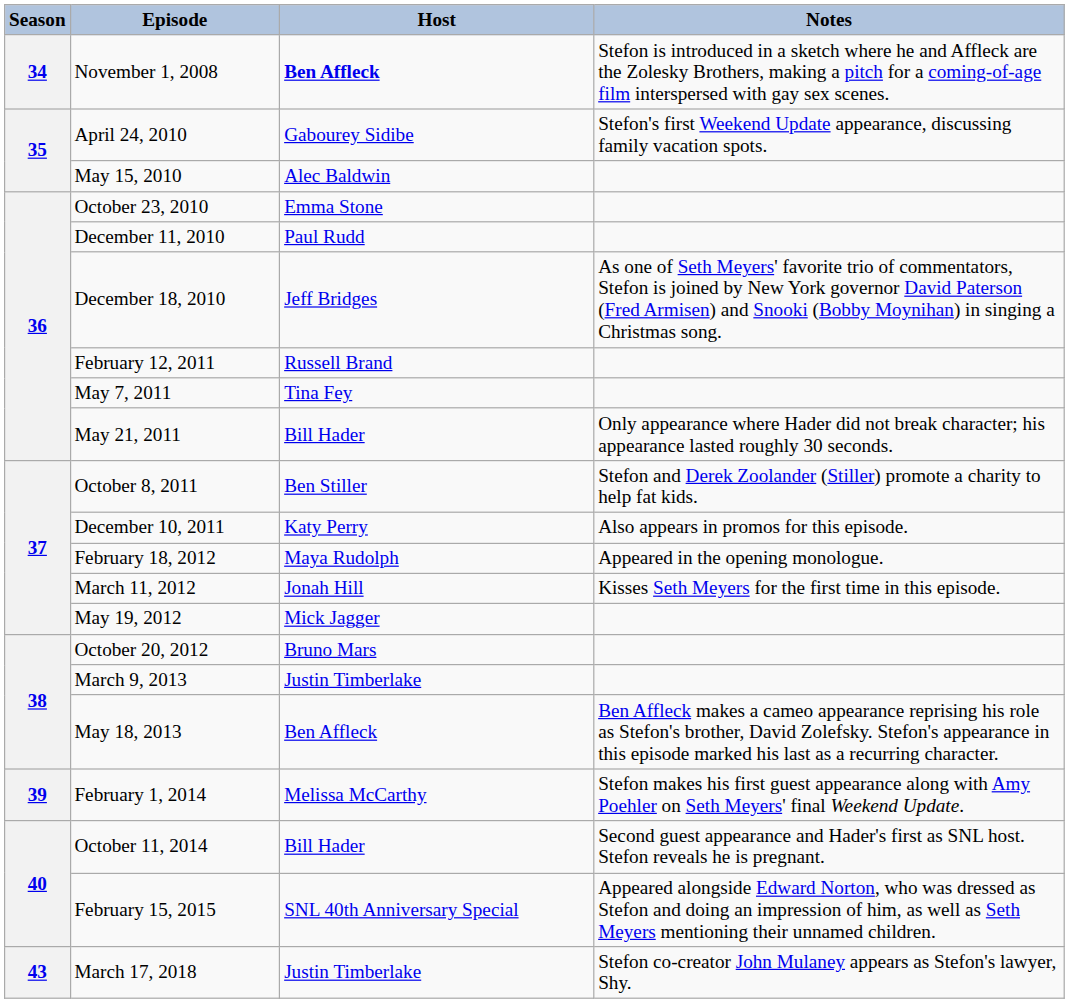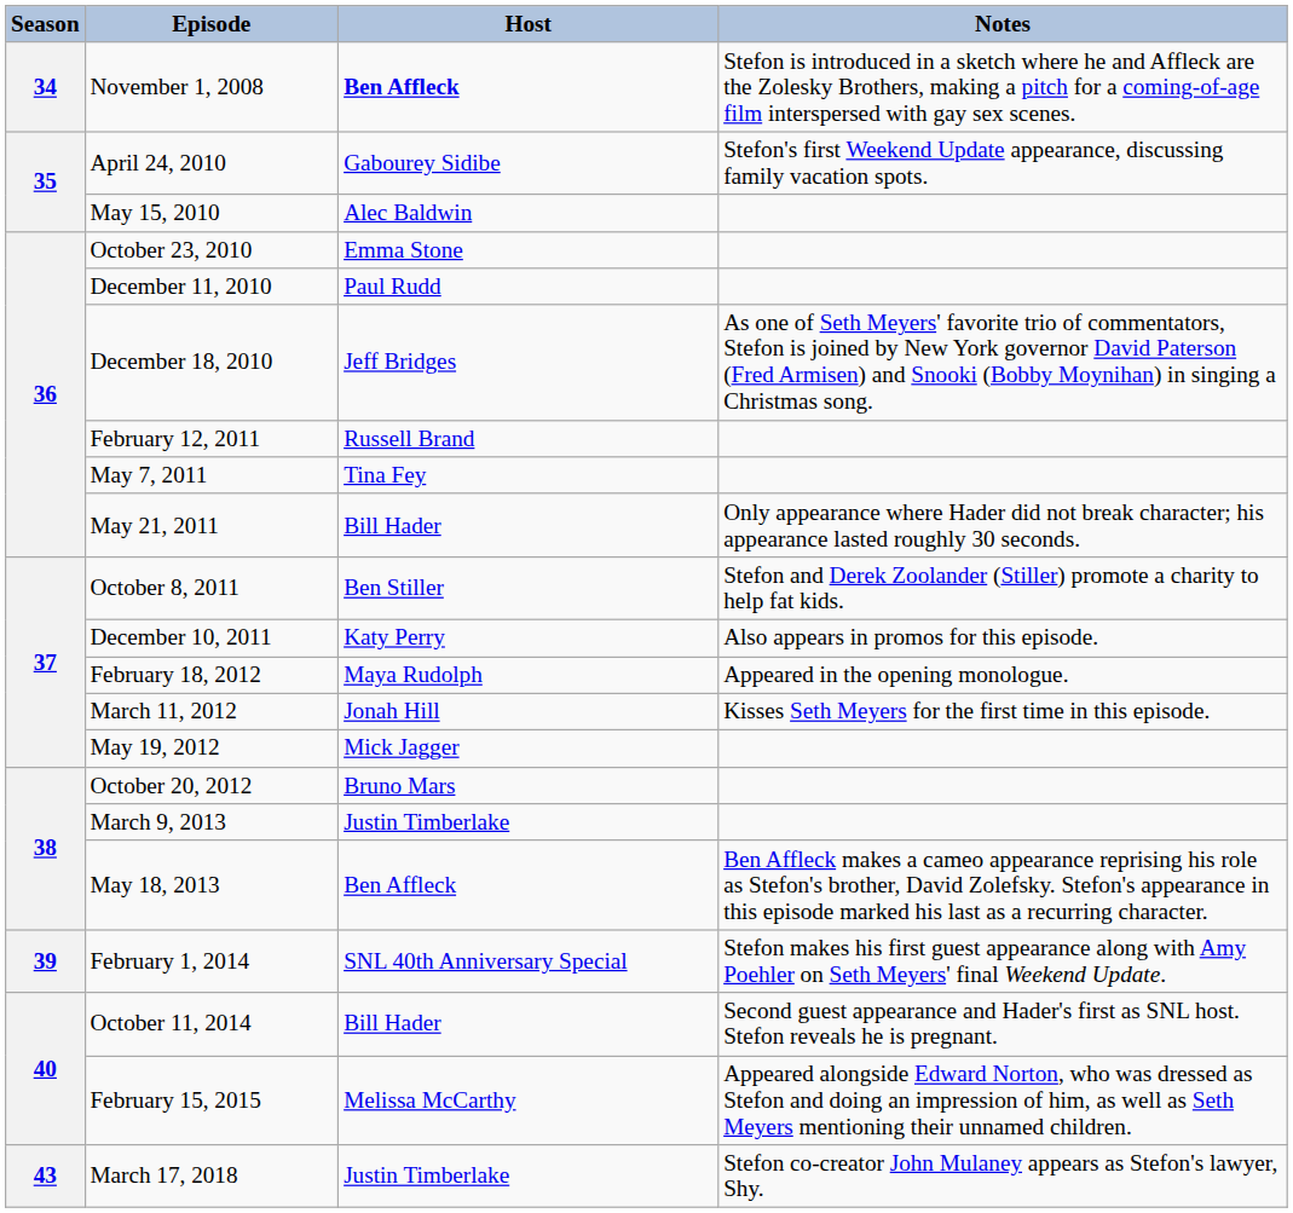 <table class="wikitable" style="width:100%;">
 <tr>
 <th style="background:#b0c4de; width:5%;">Season</th>
 <th style="background:#b0c4de; width:20%;">Episode</th>
 <th style="background:#b0c4de; width:30%;">Host</th>
 <th style="background:#b0c4de; width:45%;">Notes</th>
 </tr>
 <tr>
 <th><a href='#'>34</a></th>
 <td>November 1, 2008</td>
 <td><strong><a href='#'>Ben Affleck</a></strong></td>
 <td>Stefon is introduced in a sketch where he and Affleck are the Zolesky Brothers, making a <a href='#'>pitch</a> for a <a href='#'>coming-of-age film</a> interspersed with gay sex scenes.</td>
 </tr>
 <tr>
 <th rowspan="2"><a href='#'>35</a></th>
 <td>April 24, 2010</td>
 <td><a href='#'>Gabourey Sidibe</a></td>
 <td>Stefon's first <a href='#'>Weekend Update</a> appearance, discussing family vacation spots.</td>
 </tr>
 <tr>
 <td>May 15, 2010</td>
 <td><a href='#'>Alec Baldwin</a></td>
 <td></td>
 </tr>
 <tr>
 <th rowspan="6"><a href='#'>36</a></th>
 <td>October 23, 2010</td>
 <td><a href='#'>Emma Stone</a></td>
 <td></td>
 </tr>
 <tr>
 <td>December 11, 2010</td>
 <td><a href='#'>Paul Rudd</a></td>
 <td></td>
 </tr>
 <tr>
 <td>December 18, 2010</td>
 <td><a href='#'>Jeff Bridges</a></td>
 <td>As one of <a href='#'>Seth Meyers</a>' favorite trio of commentators, Stefon is joined by New York governor <a href='#'>David Paterson</a> (<a href='#'>Fred Armisen</a>) and <a href='#'>Snooki</a> (<a href='#'>Bobby Moynihan</a>) in singing a Christmas song.</td>
 </tr>
 <tr>
 <td>February 12, 2011</td>
 <td><a href='#'>Russell Brand</a></td>
 <td></td>
 </tr>
 <tr>
 <td>May 7, 2011</td>
 <td><a href='#'>Tina Fey</a></td>
 <td></td>
 </tr>
 <tr>
 <td>May 21, 2011</td>
 <td><a href='#'>Bill Hader</a></td>
 <td>Only appearance where Hader did not break character; his appearance lasted roughly 30 seconds.</td>
 </tr>
 <tr>
 <th rowspan="5"><a href='#'>37</a></th>
 <td>October 8, 2011</td>
 <td><a href='#'>Ben Stiller</a></td>
 <td>Stefon and <a href='#'>Derek Zoolander</a> (<a href='#'>Stiller</a>) promote a charity to help fat kids.</td>
 </tr>
 <tr>
 <td>December 10, 2011</td>
 <td><a href='#'>Katy Perry</a></td>
 <td>Also appears in promos for this episode.</td>
 </tr>
 <tr>
 <td>February 18, 2012</td>
 <td><a href='#'>Maya Rudolph</a></td>
 <td>Appeared in the opening monologue.</td>
 </tr>
 <tr>
 <td>March 11, 2012</td>
 <td><a href='#'>Jonah Hill</a></td>
 <td>Kisses <a href='#'>Seth Meyers</a> for the first time in this episode.</td>
 </tr>
 <tr>
 <td>May 19, 2012</td>
 <td><a href='#'>Mick Jagger</a></td>
 <td></td>
 </tr>
 <tr>
 <th rowspan="3"><a href='#'>38</a></th>
 <td>October 20, 2012</td>
 <td><a href='#'>Bruno Mars</a></td>
 <td></td>
 </tr>
 <tr>
 <td>March 9, 2013</td>
 <td><a href='#'>Justin Timberlake</a></td>
 <td></td>
 </tr>
 <tr>
 <td>May 18, 2013</td>
 <td><a href='#'>Ben Affleck</a></td>
 <td><a href='#'>Ben Affleck</a> makes a cameo appearance reprising his role as Stefon's brother, David Zolefsky. Stefon's appearance in this episode marked his last as a recurring character.</td>
 </tr>
 <tr>
 <th><a href='#'>39</a></th>
 <td>February 1, 2014</td>
-<td><a href='#'>Melissa McCarthy</a></td>
+<td><a href='#'>SNL 40th Anniversary Special</a></td>
 <td>Stefon makes his first guest appearance along with <a href='#'>Amy Poehler</a> on <a href='#'>Seth Meyers</a>' final <em>Weekend Update</em>.</td>
 </tr>
 <tr>
 <th rowspan="2"><a href='#'>40</a></th>
 <td>October 11, 2014</td>
 <td><a href='#'>Bill Hader</a></td>
 <td>Second guest appearance and Hader's first as SNL host. Stefon reveals he is pregnant.</td>
 </tr>
 <tr>
 <td>February 15, 2015</td>
-<td><a href='#'>SNL 40th Anniversary Special</a></td>
+<td><a href='#'>Melissa McCarthy</a></td>
 <td>Appeared alongside <a href='#'>Edward Norton</a>, who was dressed as Stefon and doing an impression of him, as well as <a href='#'>Seth Meyers</a> mentioning their unnamed children.</td>
 </tr>
 <tr>
 <th><a href='#'>43</a></th>
 <td>March 17, 2018</td>
 <td><a href='#'>Justin Timberlake</a></td>
 <td>Stefon co-creator <a href='#'>John Mulaney</a> appears as Stefon's lawyer, Shy.</td>
 </tr>
 </table>
